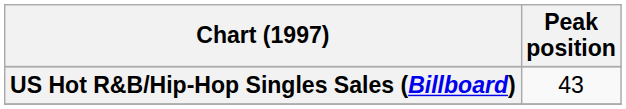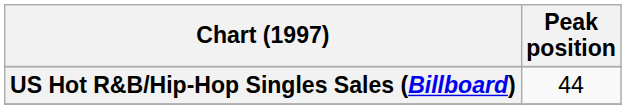 <table class="wikitable">
 <tr>
 <th>Chart (1997)</th>
 <th>Peak<br>position</th>
 </tr>
 <tr>
 </tr>
 <tr>
 </tr>
 <tr>
 </tr>
 <tr>
 <th>US Hot R&B/Hip-Hop Singles Sales (<a href='#'><em>Billboard</em></a>)</th>
-<td align="center">43</td>
+<td align="center">44</td>
 </tr>
 <tr>
 </tr>
 </table>
